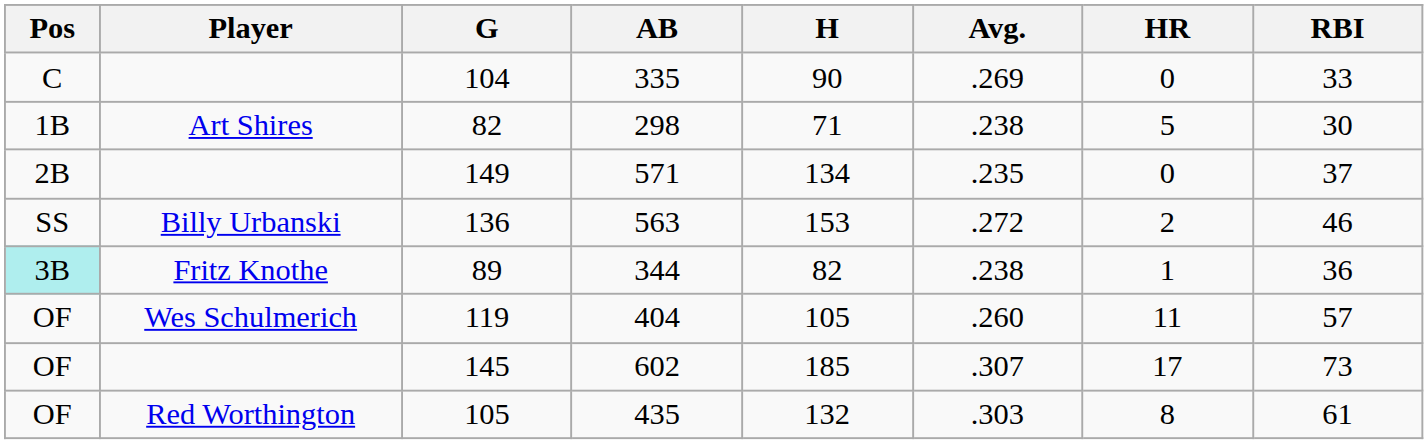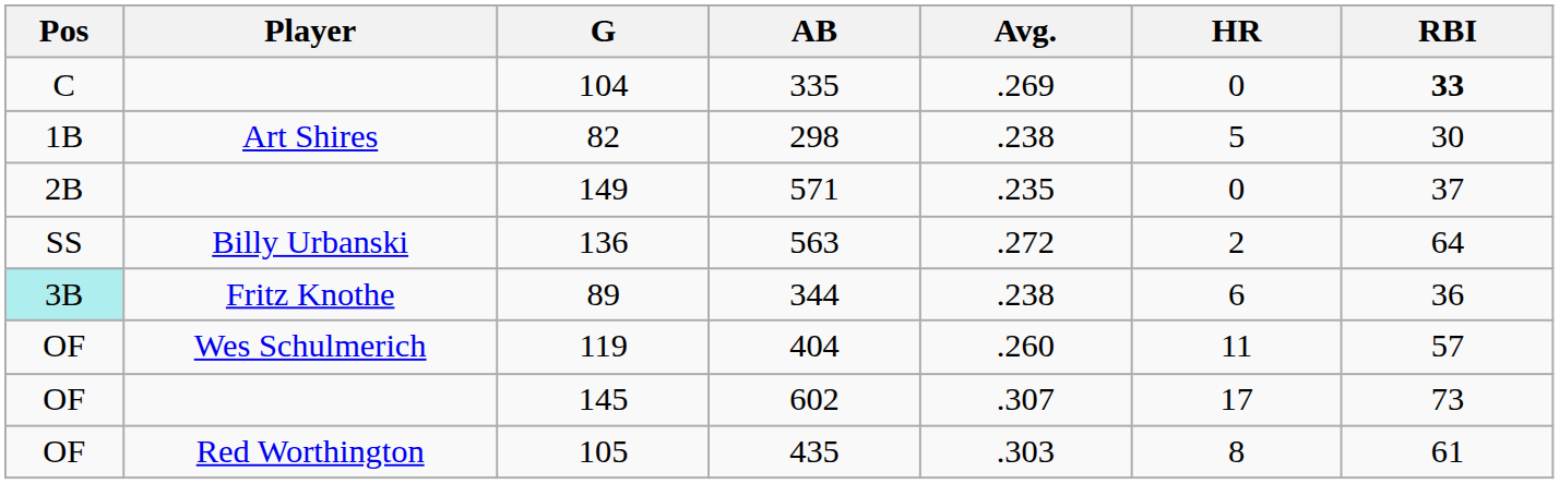 <table class="wikitable sortable">
 <tr>
 <th bgcolor="#DDDDFF" width="5%">Pos</th>
 <th bgcolor="#DDDDFF" width="16%">Player</th>
 <th bgcolor="#DDDDFF" width="9%">G</th>
 <th bgcolor="#DDDDFF" width="9%">AB</th>
-<th bgcolor="#DDDDFF" width="9%">H</th>
 <th bgcolor="#DDDDFF" width="9%">Avg.</th>
 <th bgcolor="#DDDDFF" width="9%">HR</th>
 <th bgcolor="#DDDDFF" width="9%">RBI</th>
 </tr>
 <tr align="center">
 <td>C</td>
 <td></td>
 <td>104</td>
 <td>335</td>
-<td>90</td>
 <td>.269</td>
 <td>0</td>
-<td>33</td>
+<td><strong>33</strong></td>
 </tr>
 <tr align="center">
 <td>1B</td>
 <td><a href='#'>Art Shires</a></td>
 <td>82</td>
 <td>298</td>
-<td>71</td>
 <td>.238</td>
 <td>5</td>
 <td>30</td>
 </tr>
 <tr align="center">
 <td>2B</td>
 <td></td>
 <td>149</td>
 <td>571</td>
-<td>134</td>
 <td>.235</td>
 <td>0</td>
 <td>37</td>
 </tr>
 <tr align="center">
 <td>SS</td>
 <td><a href='#'>Billy Urbanski</a></td>
 <td>136</td>
 <td>563</td>
-<td>153</td>
 <td>.272</td>
 <td>2</td>
-<td>46</td>
+<td>64</td>
 </tr>
 <tr align="center">
 <td style="background: paleturquoise;">3B</td>
 <td><a href='#'>Fritz Knothe</a></td>
 <td>89</td>
 <td>344</td>
-<td>82</td>
 <td>.238</td>
-<td>1</td>
+<td>6</td>
 <td>36</td>
 </tr>
 <tr align="center">
 <td>OF</td>
 <td><a href='#'>Wes Schulmerich</a></td>
 <td>119</td>
 <td>404</td>
-<td>105</td>
 <td>.260</td>
 <td>11</td>
 <td>57</td>
 </tr>
 <tr align="center">
 <td>OF</td>
 <td></td>
 <td>145</td>
 <td>602</td>
-<td>185</td>
 <td>.307</td>
 <td>17</td>
 <td>73</td>
 </tr>
 <tr align="center">
 <td>OF</td>
 <td><a href='#'>Red Worthington</a></td>
 <td>105</td>
 <td>435</td>
-<td>132</td>
 <td>.303</td>
 <td>8</td>
 <td>61</td>
 </tr>
 </table>
